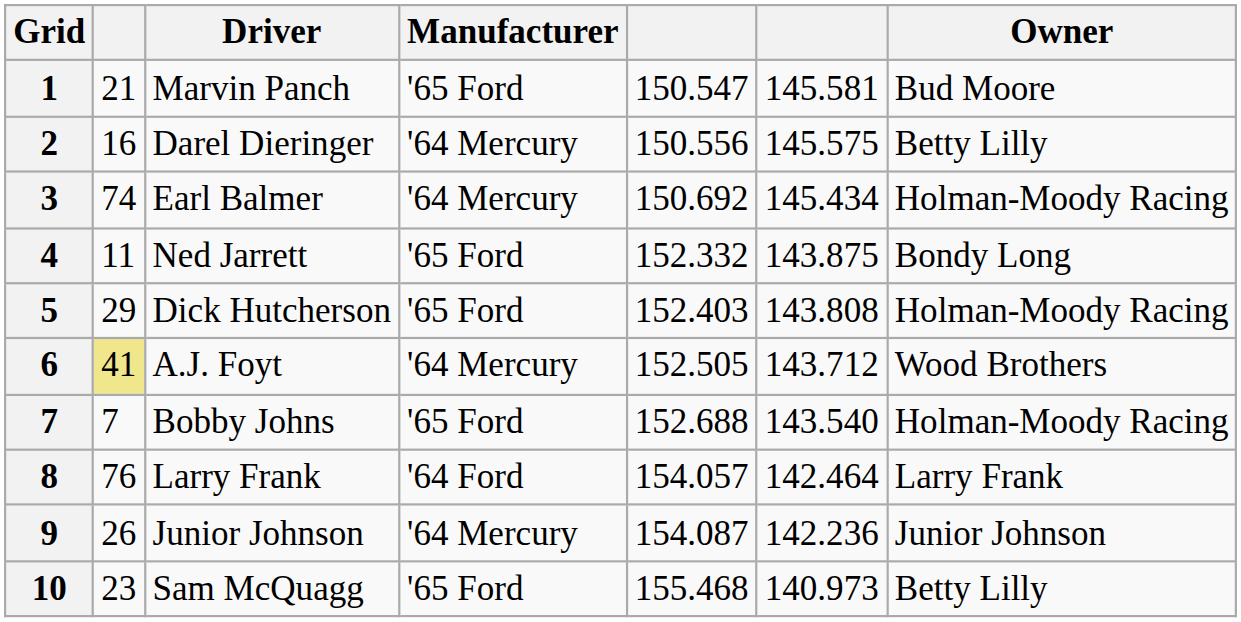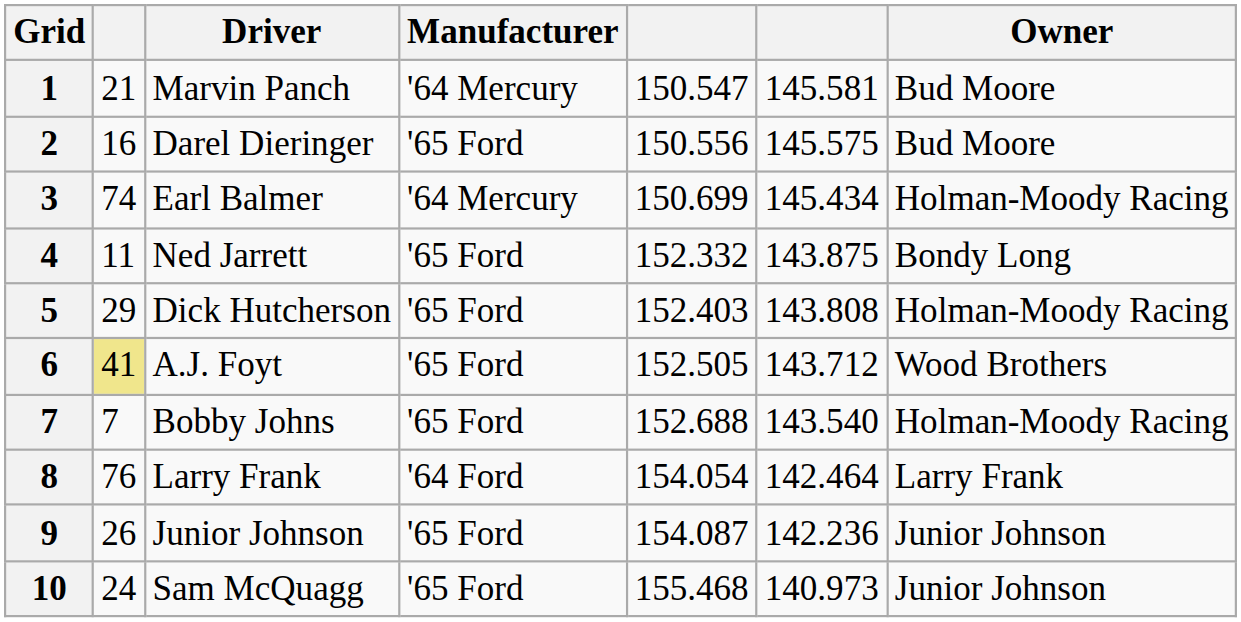 <table class="wikitable">
 <tr>
 <th>Grid</th>
 <th></th>
 <th>Driver</th>
 <th>Manufacturer</th>
 <th></th>
 <th></th>
 <th>Owner</th>
 </tr>
 <tr>
 <th>1</th>
 <td>21</td>
 <td>Marvin Panch</td>
-<td>'65 Ford</td>
+<td>'64 Mercury</td>
 <td>150.547</td>
 <td>145.581</td>
 <td>Bud Moore</td>
 </tr>
 <tr>
 <th>2</th>
 <td>16</td>
 <td>Darel Dieringer</td>
-<td>'64 Mercury</td>
+<td>'65 Ford</td>
 <td>150.556</td>
 <td>145.575</td>
-<td>Betty Lilly</td>
+<td>Bud Moore</td>
 </tr>
 <tr>
 <th>3</th>
 <td>74</td>
 <td>Earl Balmer</td>
 <td>'64 Mercury</td>
-<td>150.692</td>
+<td>150.699</td>
 <td>145.434</td>
 <td>Holman-Moody Racing</td>
 </tr>
 <tr>
 <th>4</th>
 <td>11</td>
 <td>Ned Jarrett</td>
 <td>'65 Ford</td>
 <td>152.332</td>
 <td>143.875</td>
 <td>Bondy Long</td>
 </tr>
 <tr>
 <th>5</th>
 <td>29</td>
 <td>Dick Hutcherson</td>
 <td>'65 Ford</td>
 <td>152.403</td>
 <td>143.808</td>
 <td>Holman-Moody Racing</td>
 </tr>
 <tr>
 <th>6</th>
 <td style="background: khaki;">41</td>
 <td>A.J. Foyt</td>
-<td>'64 Mercury</td>
+<td>'65 Ford</td>
 <td>152.505</td>
 <td>143.712</td>
 <td>Wood Brothers</td>
 </tr>
 <tr>
 <th>7</th>
 <td>7</td>
 <td>Bobby Johns</td>
 <td>'65 Ford</td>
 <td>152.688</td>
 <td>143.540</td>
 <td>Holman-Moody Racing</td>
 </tr>
 <tr>
 <th>8</th>
 <td>76</td>
 <td>Larry Frank</td>
 <td>'64 Ford</td>
-<td>154.057</td>
+<td>154.054</td>
 <td>142.464</td>
 <td>Larry Frank</td>
 </tr>
 <tr>
 <th>9</th>
 <td>26</td>
 <td>Junior Johnson</td>
-<td>'64 Mercury</td>
+<td>'65 Ford</td>
 <td>154.087</td>
 <td>142.236</td>
 <td>Junior Johnson</td>
 </tr>
 <tr>
 <th>10</th>
-<td>23</td>
+<td>24</td>
 <td>Sam McQuagg</td>
 <td>'65 Ford</td>
 <td>155.468</td>
 <td>140.973</td>
-<td>Betty Lilly</td>
+<td>Junior Johnson</td>
 </tr>
 </table>
